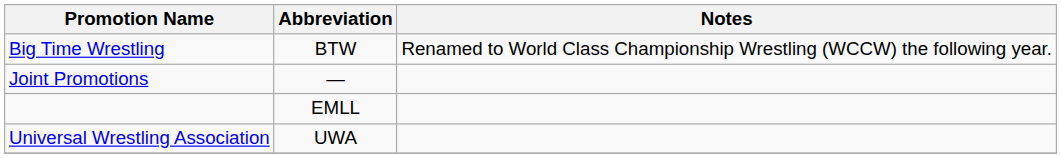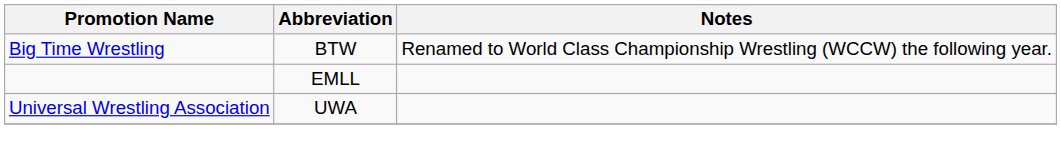 <table class="wikitable">
 <tr>
 <th>Promotion Name</th>
 <th>Abbreviation</th>
 <th>Notes</th>
 </tr>
 <tr>
 <td><a href='#'>Big Time Wrestling</a></td>
 <td align=center>BTW</td>
 <td>Renamed to World Class Championship Wrestling (WCCW) the following year.</td>
-</tr>
-<tr>
-<td><a href='#'>Joint Promotions</a></td>
-<td align=center>—</td>
-<td></td>
 </tr>
 <tr>
 <td></td>
 <td align=center>EMLL</td>
 <td></td>
 </tr>
 <tr>
 <td><a href='#'>Universal Wrestling Association</a></td>
 <td align=center>UWA</td>
 <td></td>
 </tr>
 <tr>
 </tr>
 </table>
